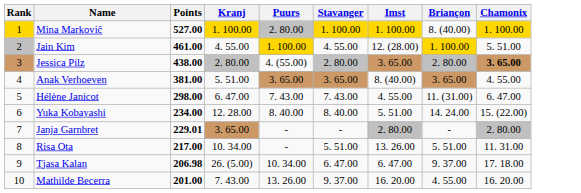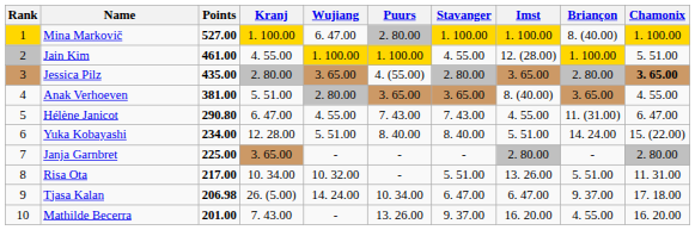 <table class="wikitable sortable" style="text-align:center">
 <tr>
 <th>Rank</th>
 <th width = "200">Name</th>
 <th>Points</th>
 <th width = "75" data-sort-type="number"><a href='#'>Kranj</a></th>
+<th width = "75" data-sort-type="number"><a href='#'>Wujiang</a></th>
 <th width = "75" data-sort-type="number"><a href='#'>Puurs</a></th>
 <th width = "75" data-sort-type="number"><a href='#'>Stavanger</a></th>
 <th width = "75" data-sort-type="number"><a href='#'>Imst</a></th>
 <th width = "75" data-sort-type="number"><a href='#'>Briançon</a></th>
 <th width = "75" data-sort-type="number"><a href='#'>Chamonix</a></th>
 </tr>
 <tr>
 <td style="background: gold">1</td>
 <td align="left"> <a href='#'>Mina Markovič</a></td>
 <td><strong>527.00</strong></td>
 <td style="background: gold">1. 100.00</td>
+<td>6. 47.00</td>
 <td style="background: silver">2. 80.00</td>
 <td style="background: gold">1. 100.00</td>
 <td style="background: gold">1. 100.00</td>
 <td>8. (40.00)</td>
 <td style="background: gold">1. 100.00</td>
 </tr>
 <tr>
 <td style="background: silver">2</td>
 <td align="left"> <a href='#'>Jain Kim</a></td>
 <td><strong>461.00</strong></td>
 <td>4. 55.00</td>
 <td style="background: gold">1. 100.00</td>
+<td style="background: gold">1. 100.00</td>
 <td>4. 55.00</td>
 <td>12. (28.00)</td>
 <td style="background: gold">1. 100.00</td>
 <td>5. 51.00</td>
 </tr>
 <tr>
 <td style="background: #cc9966">3</td>
 <td align="left"> <a href='#'>Jessica Pilz</a></td>
-<td><strong>438.00</strong></td>
+<td><strong>435.00</strong></td>
 <td style="background: silver">2. 80.00</td>
+<td style="background: #cc9966">3. 65.00</td>
 <td>4. (55.00)</td>
 <td style="background: silver">2. 80.00</td>
 <td style="background: #cc9966">3. 65.00</td>
 <td style="background: silver">2. 80.00</td>
 <td style="background: #cc9966"><strong>3. 65.00</strong></td>
 </tr>
 <tr>
 <td>4</td>
 <td align="left"> <a href='#'>Anak Verhoeven</a></td>
 <td><strong>381.00</strong></td>
 <td>5. 51.00</td>
+<td style="background: silver">2. 80.00</td>
 <td style="background: #cc9966">3. 65.00</td>
 <td style="background: #cc9966">3. 65.00</td>
 <td>8. (40.00)</td>
 <td style="background: #cc9966">3. 65.00</td>
 <td>4. 55.00</td>
 </tr>
 <tr>
 <td>5</td>
 <td align="left"> <a href='#'>Hélène Janicot</a></td>
-<td><strong>298.00</strong></td>
+<td><strong>290.80</strong></td>
 <td>6. 47.00</td>
+<td>4. 55.00</td>
 <td>7. 43.00</td>
 <td>7. 43.00</td>
 <td>4. 55.00</td>
 <td>11. (31.00)</td>
 <td>6. 47.00</td>
 </tr>
 <tr>
 <td>6</td>
 <td align="left"> <a href='#'>Yuka Kobayashi</a></td>
 <td><strong>234.00</strong></td>
 <td>12. 28.00</td>
+<td>5. 51.00</td>
 <td>8. 40.00</td>
 <td>8. 40.00</td>
 <td>5. 51.00</td>
 <td>14. 24.00</td>
 <td>15. (22.00)</td>
 </tr>
 <tr>
 <td>7</td>
 <td align="left"> <a href='#'>Janja Garnbret</a></td>
-<td><strong>229.01</strong></td>
+<td><strong>225.00</strong></td>
 <td style="background: #cc9966">3. 65.00</td>
+<td>-</td>
 <td>-</td>
 <td>-</td>
 <td style="background: silver">2. 80.00</td>
 <td>-</td>
 <td style="background: silver">2. 80.00</td>
 </tr>
 <tr>
 <td>8</td>
 <td align="left"> <a href='#'>Risa Ota</a></td>
 <td><strong>217.00</strong></td>
 <td>10. 34.00</td>
+<td>10. 32.00</td>
 <td>-</td>
 <td>5. 51.00</td>
 <td>13. 26.00</td>
 <td>5. 51.00</td>
 <td>11. 31.00</td>
 </tr>
 <tr>
 <td>9</td>
 <td align="left"> <a href='#'>Tjasa Kalan</a></td>
 <td><strong>206.98</strong></td>
 <td>26. (5.00)</td>
+<td>14. 24.00</td>
 <td>10. 34.00</td>
 <td>6. 47.00</td>
 <td>6. 47.00</td>
 <td>9. 37.00</td>
 <td>17. 18.00</td>
 </tr>
 <tr>
 <td>10</td>
 <td align="left"> <a href='#'>Mathilde Becerra</a></td>
 <td><strong>201.00</strong></td>
 <td>7. 43.00</td>
+<td>-</td>
 <td>13. 26.00</td>
 <td>9. 37.00</td>
 <td>16. 20.00</td>
 <td>4. 55.00</td>
 <td>16. 20.00</td>
 </tr>
 </table>
